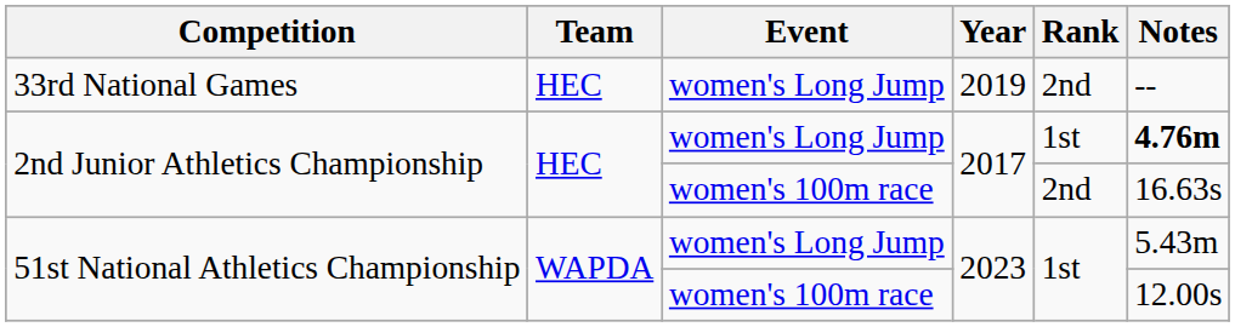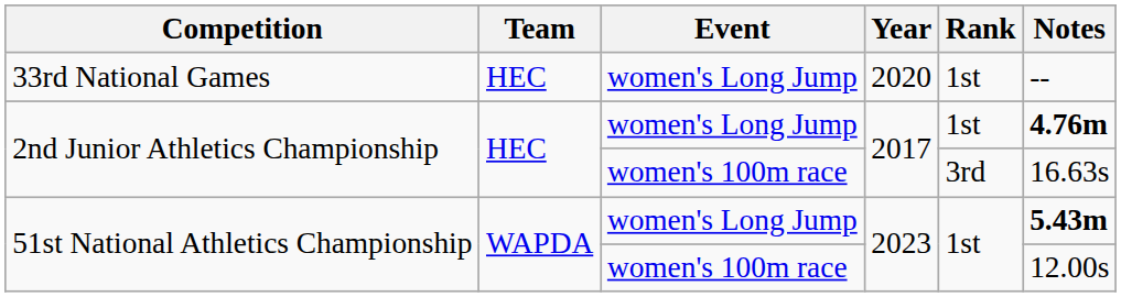 <table class="wikitable">
 <tr>
 <th>Competition</th>
 <th>Team</th>
 <th>Event</th>
 <th>Year</th>
 <th>Rank</th>
 <th>Notes</th>
 </tr>
 <tr>
 <td>33rd National Games</td>
 <td><a href='#'>HEC</a></td>
 <td><a href='#'>women's Long Jump</a></td>
-<td>2019</td>
-<td>2nd</td>
+<td>2020</td>
+<td>1st</td>
 <td>--</td>
 </tr>
 <tr>
 <td rowspan="2">2nd Junior Athletics Championship</td>
 <td rowspan="2"><a href='#'>HEC</a></td>
 <td><a href='#'>women's Long Jump</a></td>
 <td rowspan="2">2017</td>
 <td>1st</td>
 <td><strong>4.76m</strong></td>
 </tr>
 <tr>
 <td><a href='#'>women's 100m race</a></td>
-<td>2nd</td>
+<td>3rd</td>
 <td>16.63s</td>
 </tr>
 <tr>
 <td rowspan="2">51st National Athletics Championship</td>
 <td rowspan="2"><a href='#'>WAPDA</a></td>
 <td><a href='#'>women's Long Jump</a></td>
 <td rowspan="2">2023</td>
 <td rowspan="2">1st</td>
-<td>5.43m</td>
+<td><strong>5.43m</strong></td>
 </tr>
 <tr>
 <td><a href='#'>women's 100m race</a></td>
 <td>12.00s</td>
 </tr>
 </table>
